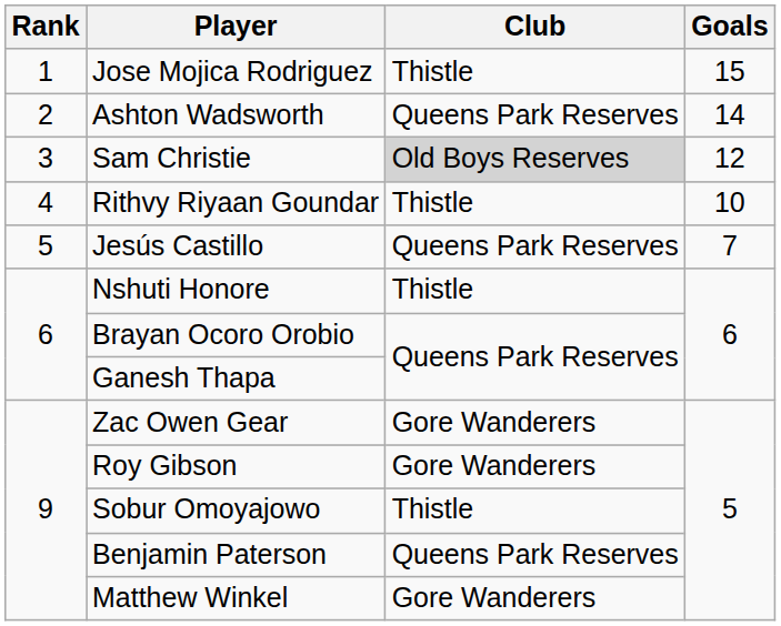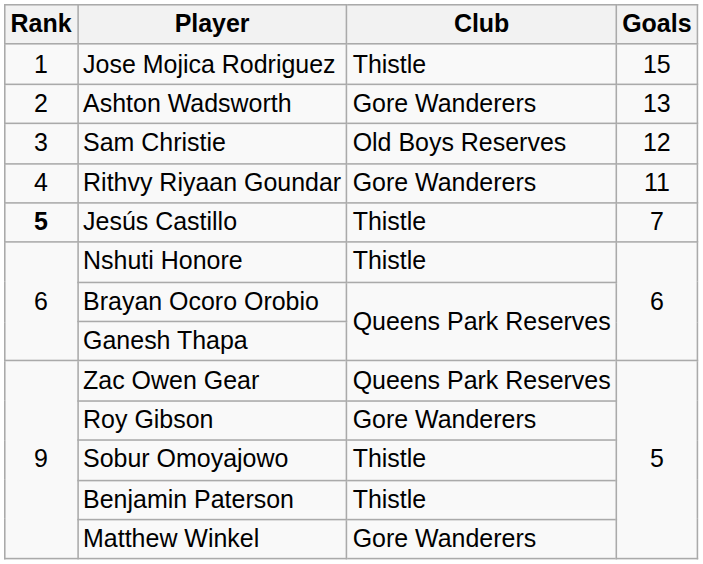 <table class="wikitable" style="text-align:center">
 <tr>
 <th>Rank</th>
 <th>Player</th>
 <th>Club</th>
 <th>Goals</th>
 </tr>
 <tr>
 <td>1</td>
 <td align=left>Jose Mojica Rodriguez</td>
 <td align=left>Thistle</td>
 <td>15</td>
 </tr>
 <tr>
 <td>2</td>
 <td align=left>Ashton Wadsworth</td>
-<td align=left>Queens Park Reserves</td>
-<td>14</td>
+<td align=left>Gore Wanderers</td>
+<td>13</td>
 </tr>
 <tr>
 <td>3</td>
 <td align=left>Sam Christie</td>
-<td align=left style="background: lightgrey;">Old Boys Reserves</td>
+<td align=left>Old Boys Reserves</td>
 <td>12</td>
 </tr>
 <tr>
 <td>4</td>
 <td align=left>Rithvy Riyaan Goundar</td>
-<td align=left>Thistle</td>
-<td>10</td>
+<td align=left>Gore Wanderers</td>
+<td>11</td>
 </tr>
 <tr>
-<td>5</td>
+<td><strong>5</strong></td>
 <td align=left>Jesús Castillo</td>
-<td align=left>Queens Park Reserves</td>
+<td align=left>Thistle</td>
 <td>7</td>
 </tr>
 <tr>
 <td rowspan="3">6</td>
 <td align=left>Nshuti Honore</td>
 <td align=left>Thistle</td>
 <td rowspan="3">6</td>
 </tr>
 <tr>
 <td align=left>Brayan Ocoro Orobio</td>
 <td align=left rowspan=2>Queens Park Reserves</td>
 </tr>
 <tr>
 <td align=left>Ganesh Thapa</td>
 </tr>
 <tr>
 <td rowspan="5">9</td>
 <td align=left>Zac Owen Gear</td>
-<td align=left>Gore Wanderers</td>
+<td align=left>Queens Park Reserves</td>
 <td rowspan="5">5</td>
 </tr>
 <tr>
 <td align=left>Roy Gibson</td>
 <td align=left>Gore Wanderers</td>
 </tr>
 <tr>
 <td align=left>Sobur Omoyajowo</td>
 <td align=left>Thistle</td>
 </tr>
 <tr>
 <td align=left>Benjamin Paterson</td>
-<td align=left>Queens Park Reserves</td>
+<td align=left>Thistle</td>
 </tr>
 <tr>
 <td align=left>Matthew Winkel</td>
 <td align=left>Gore Wanderers</td>
 </tr>
 </table>
